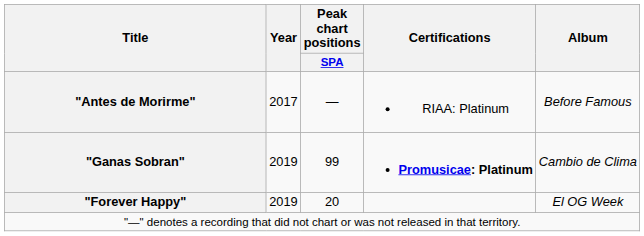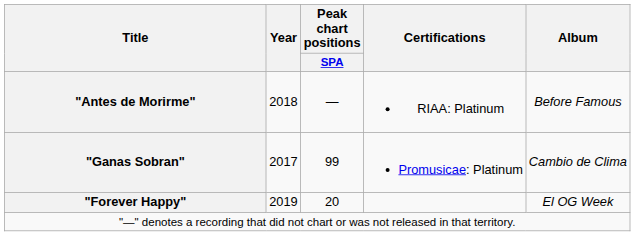 <table class="wikitable plainrowheaders" style="text-align:center;">
 <tr>
 <th scope="col" rowspan="2" style="width:20em;">Title</th>
 <th scope="col" rowspan="2">Year</th>
 <th scope="col" colspan="1">Peak chart positions</th>
 <th scope="col" rowspan="2">Certifications</th>
 <th scope="col" rowspan="2">Album</th>
 </tr>
 <tr>
 <th scope="col" style="width:3em;font-size:90%;"><a href='#'>SPA</a><br></th>
 </tr>
 <tr>
 <th scope="row">"Antes de Morirme"</th>
-<td>2017</td>
+<td>2018</td>
 <td>—</td>
 <td><br><ul><li>RIAA: Platinum </li></ul></td>
 <td><em>Before Famous</em></td>
 </tr>
 <tr>
 <th scope="row">"Ganas Sobran"<br></th>
-<td>2019</td>
+<td>2017</td>
 <td>99</td>
-<td><strong><br><ul><li><a href='#'>Promusicae</a>: Platinum</li></ul></strong></td>
+<td><br><ul><li><a href='#'>Promusicae</a>: Platinum</li></ul></td>
 <td><em>Cambio de Clima</em></td>
 </tr>
 <tr>
 <th scope="row">"Forever Happy"<br></th>
 <td>2019</td>
 <td>20</td>
 <td></td>
 <td><em>El OG Week</em></td>
 </tr>
 <tr>
 <td colspan="15" style="font-size:90%">"—" denotes a recording that did not chart or was not released in that territory.</td>
 </tr>
 </table>
